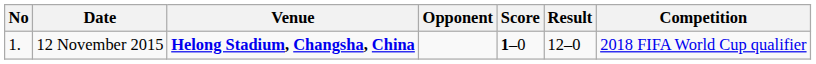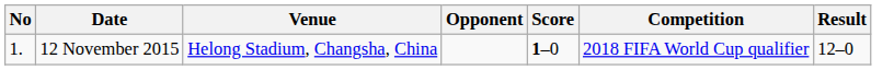 <table class="wikitable" style="font-size:85%;">
 <tr>
 <th>No</th>
 <th>Date</th>
 <th>Venue</th>
 <th>Opponent</th>
 <th>Score</th>
+<th>Competition</th>
 <th>Result</th>
-<th>Competition</th>
 </tr>
 <tr>
 <td>1.</td>
 <td>12 November 2015</td>
-<td><strong><a href='#'>Helong Stadium</a>, <a href='#'>Changsha</a>, <a href='#'>China</a></strong></td>
+<td><a href='#'>Helong Stadium</a>, <a href='#'>Changsha</a>, <a href='#'>China</a></td>
 <td></td>
 <td><strong>1</strong>–0</td>
+<td><a href='#'>2018 FIFA World Cup qualifier</a></td>
 <td>12–0</td>
-<td><a href='#'>2018 FIFA World Cup qualifier</a></td>
 </tr>
 </table>
